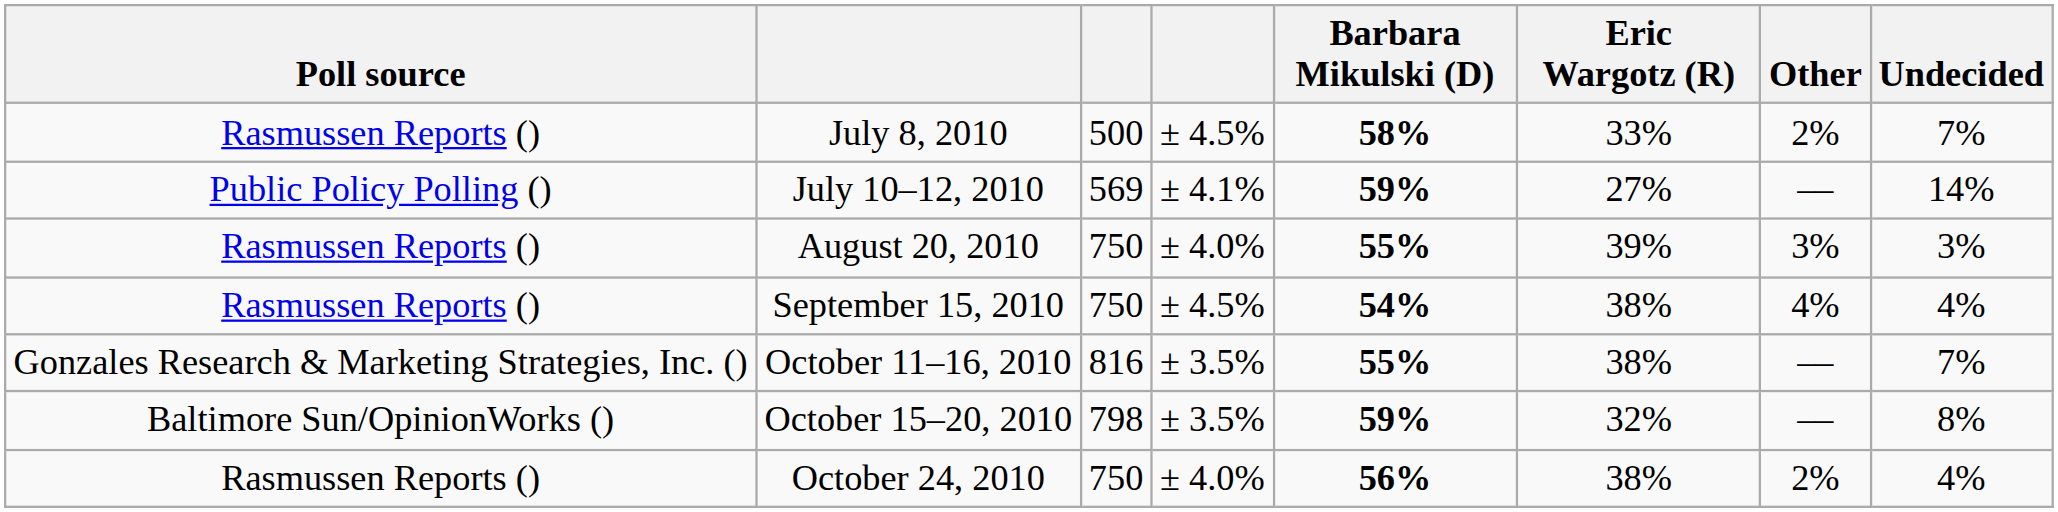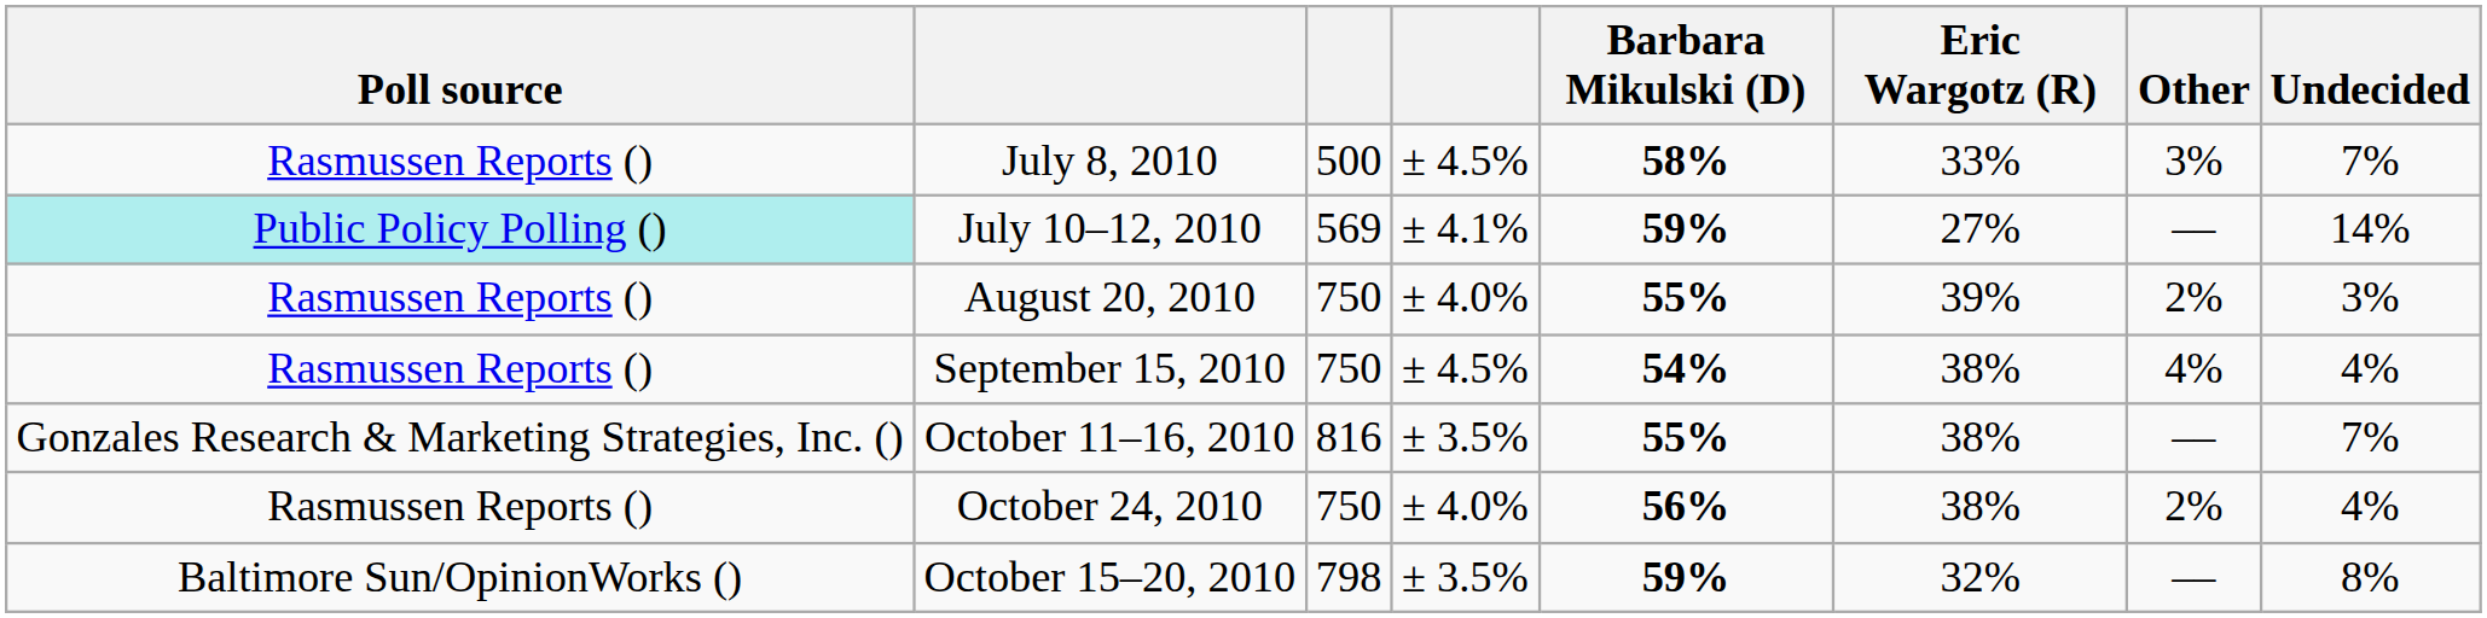 <table class="wikitable" style="text-align:center">
 <tr valign=bottom>
 <th>Poll source</th>
 <th></th>
 <th></th>
 <th></th>
 <th style="width:100px;">Barbara<br>Mikulski (D)</th>
 <th style="width:100px;">Eric<br>Wargotz (R)</th>
 <th>Other</th>
 <th>Undecided</th>
 </tr>
 <tr>
 <td><a href='#'>Rasmussen Reports</a> ()</td>
 <td>July 8, 2010</td>
 <td>500</td>
 <td>± 4.5%</td>
 <td><strong>58%</strong></td>
 <td>33%</td>
-<td>2%</td>
+<td>3%</td>
 <td>7%</td>
 </tr>
 <tr>
-<td><a href='#'>Public Policy Polling</a> ()</td>
+<td style="background: paleturquoise;"><a href='#'>Public Policy Polling</a> ()</td>
 <td>July 10–12, 2010</td>
 <td>569</td>
 <td>± 4.1%</td>
 <td><strong>59%</strong></td>
 <td>27%</td>
 <td>––</td>
 <td>14%</td>
 </tr>
 <tr>
 <td><a href='#'>Rasmussen Reports</a> ()</td>
 <td>August 20, 2010</td>
 <td>750</td>
 <td>± 4.0%</td>
 <td><strong>55%</strong></td>
 <td>39%</td>
-<td>3%</td>
+<td>2%</td>
 <td>3%</td>
 </tr>
 <tr>
 <td><a href='#'>Rasmussen Reports</a> ()</td>
 <td>September 15, 2010</td>
 <td>750</td>
 <td>± 4.5%</td>
 <td><strong>54%</strong></td>
 <td>38%</td>
 <td>4%</td>
 <td>4%</td>
 </tr>
 <tr>
 <td>Gonzales Research & Marketing Strategies, Inc. ()</td>
 <td>October 11–16, 2010</td>
 <td>816</td>
 <td>± 3.5%</td>
 <td><strong>55%</strong></td>
 <td>38%</td>
 <td>––</td>
 <td>7%</td>
 </tr>
 <tr>
+<td>Rasmussen Reports ()</td>
+<td>October 24, 2010</td>
+<td>750</td>
+<td>± 4.0%</td>
+<td><strong>56%</strong></td>
+<td>38%</td>
+<td>2%</td>
+<td>4%</td>
+</tr>
+<tr>
 <td>Baltimore Sun/OpinionWorks ()</td>
 <td>October 15–20, 2010</td>
 <td>798</td>
 <td>± 3.5%</td>
 <td><strong>59%</strong></td>
 <td>32%</td>
 <td>––</td>
 <td>8%</td>
 </tr>
-<tr>
-<td>Rasmussen Reports ()</td>
-<td>October 24, 2010</td>
-<td>750</td>
-<td>± 4.0%</td>
-<td><strong>56%</strong></td>
-<td>38%</td>
-<td>2%</td>
-<td>4%</td>
-</tr>
 </table>
